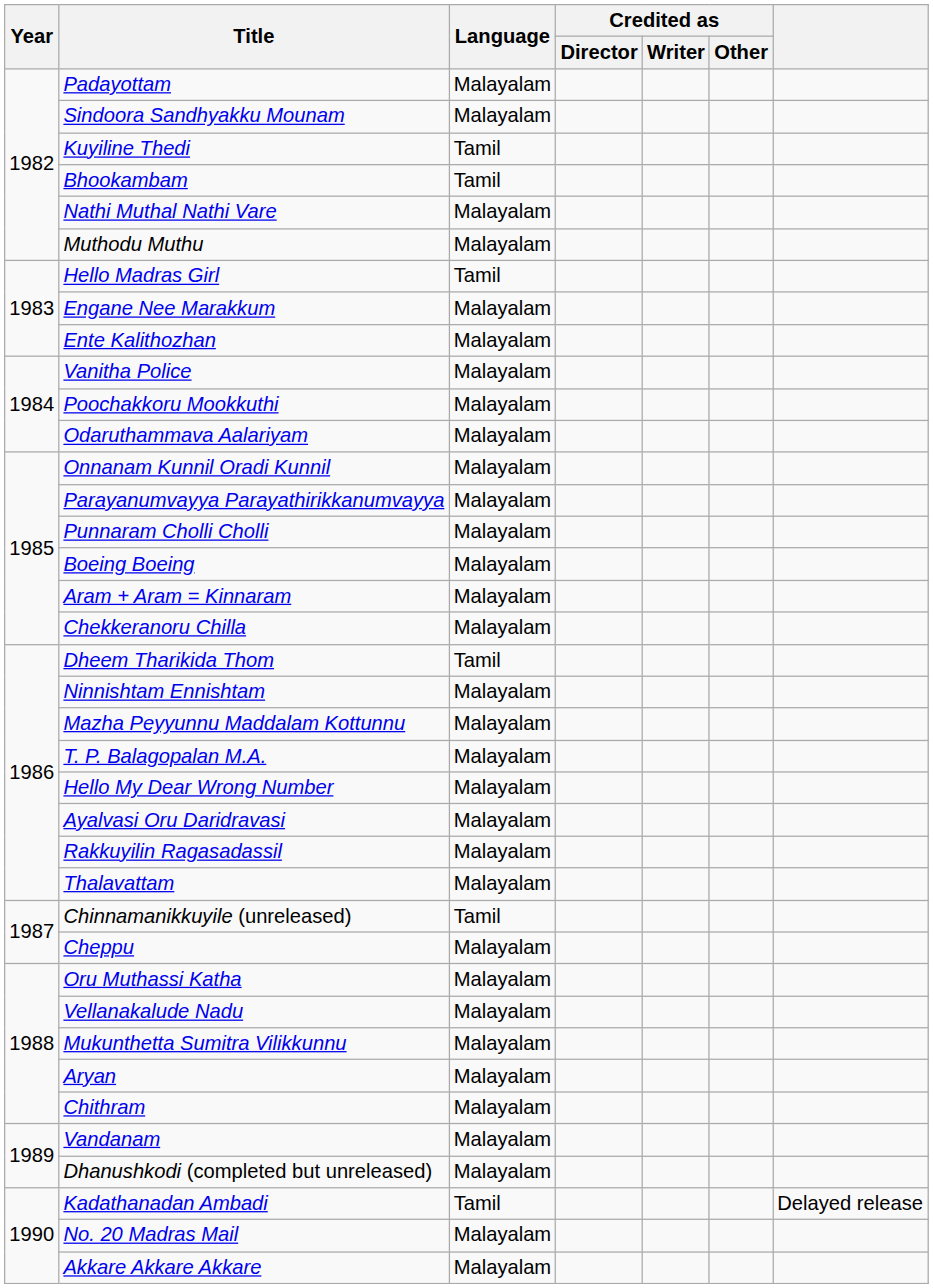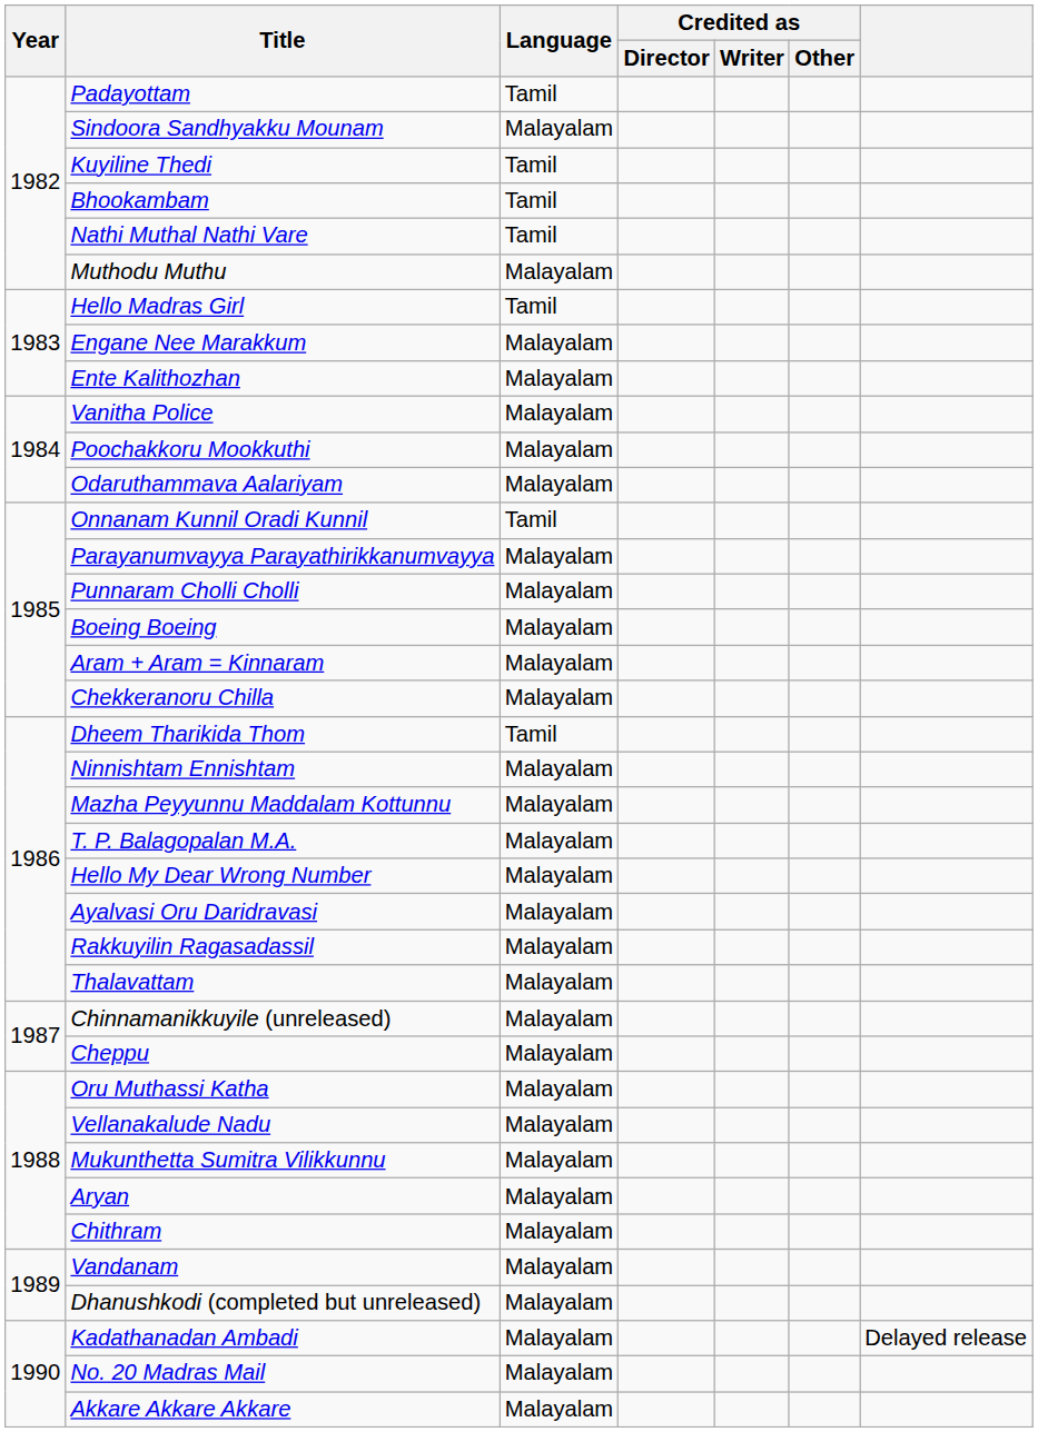 <table class="wikitable sortable">
 <tr>
 <th rowspan="2" scope="col">Year</th>
 <th rowspan="2" scope="col">Title</th>
 <th rowspan="2" scope="col">Language</th>
 <th colspan="3" scope="col">Credited as</th>
 <th rowspan="2" scope="col" class="unsortable"></th>
 </tr>
 <tr>
 <th scope="col">Director</th>
 <th scope="col">Writer</th>
 <th scope="col">Other</th>
 </tr>
 <tr>
 <td rowspan="6">1982</td>
 <td><em><a href='#'>Padayottam</a></em></td>
-<td>Malayalam</td>
+<td>Tamil</td>
 <td></td>
 <td></td>
 <td></td>
 <td></td>
 </tr>
 <tr>
 <td><em><a href='#'>Sindoora Sandhyakku Mounam</a></em></td>
 <td>Malayalam</td>
 <td></td>
 <td></td>
 <td></td>
 <td></td>
 </tr>
 <tr>
 <td><em><a href='#'>Kuyiline Thedi</a></em></td>
 <td>Tamil</td>
 <td></td>
 <td></td>
 <td></td>
 <td></td>
 </tr>
 <tr>
 <td><em><a href='#'>Bhookambam</a></em></td>
 <td>Tamil</td>
 <td></td>
 <td></td>
 <td></td>
 <td></td>
 </tr>
 <tr>
 <td><em><a href='#'>Nathi Muthal Nathi Vare</a></em></td>
-<td>Malayalam</td>
+<td>Tamil</td>
 <td></td>
 <td></td>
 <td></td>
 <td></td>
 </tr>
 <tr>
 <td><em>Muthodu Muthu</em></td>
 <td>Malayalam</td>
 <td></td>
 <td></td>
 <td></td>
 <td></td>
 </tr>
 <tr>
 <td rowspan="3">1983</td>
 <td><em><a href='#'>Hello Madras Girl</a></em></td>
 <td>Tamil</td>
 <td></td>
 <td></td>
 <td></td>
 <td></td>
 </tr>
 <tr>
 <td><em><a href='#'>Engane Nee Marakkum</a></em></td>
 <td>Malayalam</td>
 <td></td>
 <td></td>
 <td></td>
 <td></td>
 </tr>
 <tr>
 <td><em><a href='#'>Ente Kalithozhan</a></em></td>
 <td>Malayalam</td>
 <td></td>
 <td></td>
 <td></td>
 <td></td>
 </tr>
 <tr>
 <td rowspan="3">1984</td>
 <td><em><a href='#'>Vanitha Police</a></em></td>
 <td>Malayalam</td>
 <td></td>
 <td></td>
 <td></td>
 <td></td>
 </tr>
 <tr>
 <td><em><a href='#'>Poochakkoru Mookkuthi</a></em></td>
 <td>Malayalam</td>
 <td></td>
 <td></td>
 <td></td>
 <td></td>
 </tr>
 <tr>
 <td><em><a href='#'>Odaruthammava Aalariyam</a></em></td>
 <td>Malayalam</td>
 <td></td>
 <td></td>
 <td></td>
 <td></td>
 </tr>
 <tr>
 <td rowspan="6">1985</td>
 <td><em><a href='#'>Onnanam Kunnil Oradi Kunnil</a></em></td>
-<td>Malayalam</td>
+<td>Tamil</td>
 <td></td>
 <td></td>
 <td></td>
 <td></td>
 </tr>
 <tr>
 <td><em><a href='#'>Parayanumvayya Parayathirikkanumvayya</a></em></td>
 <td>Malayalam</td>
 <td></td>
 <td></td>
 <td></td>
 <td></td>
 </tr>
 <tr>
 <td><em><a href='#'>Punnaram Cholli Cholli</a></em></td>
 <td>Malayalam</td>
 <td></td>
 <td></td>
 <td></td>
 <td></td>
 </tr>
 <tr>
 <td><em><a href='#'>Boeing Boeing</a></em></td>
 <td>Malayalam</td>
 <td></td>
 <td></td>
 <td></td>
 <td></td>
 </tr>
 <tr>
 <td><em><a href='#'>Aram + Aram = Kinnaram</a></em></td>
 <td>Malayalam</td>
 <td></td>
 <td></td>
 <td></td>
 <td></td>
 </tr>
 <tr>
 <td><em><a href='#'>Chekkeranoru Chilla</a></em></td>
 <td>Malayalam</td>
 <td></td>
 <td></td>
 <td></td>
 <td></td>
 </tr>
 <tr>
 <td rowspan="8">1986</td>
 <td><em><a href='#'>Dheem Tharikida Thom</a></em></td>
 <td>Tamil</td>
 <td></td>
 <td></td>
 <td></td>
 <td></td>
 </tr>
 <tr>
 <td><em><a href='#'>Ninnishtam Ennishtam</a></em></td>
 <td>Malayalam</td>
 <td></td>
 <td></td>
 <td></td>
 <td></td>
 </tr>
 <tr>
 <td><em><a href='#'>Mazha Peyyunnu Maddalam Kottunnu</a></em></td>
 <td>Malayalam</td>
 <td></td>
 <td></td>
 <td></td>
 <td></td>
 </tr>
 <tr>
 <td><em><a href='#'>T. P. Balagopalan M.A.</a></em></td>
 <td>Malayalam</td>
 <td></td>
 <td></td>
 <td></td>
 <td></td>
 </tr>
 <tr>
 <td><em><a href='#'>Hello My Dear Wrong Number</a></em></td>
 <td>Malayalam</td>
 <td></td>
 <td></td>
 <td></td>
 <td></td>
 </tr>
 <tr>
 <td><em><a href='#'>Ayalvasi Oru Daridravasi</a></em></td>
 <td>Malayalam</td>
 <td></td>
 <td></td>
 <td></td>
 <td></td>
 </tr>
 <tr>
 <td><em><a href='#'>Rakkuyilin Ragasadassil</a></em></td>
 <td>Malayalam</td>
 <td></td>
 <td></td>
 <td></td>
 <td></td>
 </tr>
 <tr>
 <td><em><a href='#'>Thalavattam</a></em></td>
 <td>Malayalam</td>
 <td></td>
 <td></td>
 <td></td>
 <td></td>
 </tr>
 <tr>
 <td rowspan="2">1987</td>
 <td><em>Chinnamanikkuyile</em> (unreleased)</td>
-<td>Tamil</td>
+<td>Malayalam</td>
 <td></td>
 <td></td>
 <td></td>
 <td></td>
 </tr>
 <tr>
 <td><em><a href='#'>Cheppu</a></em></td>
 <td>Malayalam</td>
 <td></td>
 <td></td>
 <td></td>
 <td></td>
 </tr>
 <tr>
 <td rowspan="5">1988</td>
 <td><em><a href='#'>Oru Muthassi Katha</a></em></td>
 <td>Malayalam</td>
 <td></td>
 <td></td>
 <td></td>
 <td></td>
 </tr>
 <tr>
 <td><em><a href='#'>Vellanakalude Nadu</a></em></td>
 <td>Malayalam</td>
 <td></td>
 <td></td>
 <td></td>
 <td></td>
 </tr>
 <tr>
 <td><em><a href='#'>Mukunthetta Sumitra Vilikkunnu</a></em></td>
 <td>Malayalam</td>
 <td></td>
 <td></td>
 <td></td>
 <td></td>
 </tr>
 <tr>
 <td><em><a href='#'>Aryan</a></em></td>
 <td>Malayalam</td>
 <td></td>
 <td></td>
 <td></td>
 <td></td>
 </tr>
 <tr>
 <td><em><a href='#'>Chithram</a></em></td>
 <td>Malayalam</td>
 <td></td>
 <td></td>
 <td></td>
 <td></td>
 </tr>
 <tr>
 <td rowspan="2">1989</td>
 <td><em><a href='#'>Vandanam</a></em></td>
 <td>Malayalam</td>
 <td></td>
 <td></td>
 <td></td>
 <td></td>
 </tr>
 <tr>
 <td><em>Dhanushkodi</em> (completed but unreleased)</td>
 <td>Malayalam</td>
 <td></td>
 <td></td>
 <td></td>
 <td></td>
 </tr>
 <tr>
 <td rowspan="3">1990</td>
 <td><em><a href='#'>Kadathanadan Ambadi</a></em></td>
-<td>Tamil</td>
+<td>Malayalam</td>
 <td></td>
 <td></td>
 <td></td>
 <td>Delayed release</td>
 </tr>
 <tr>
 <td><em><a href='#'>No. 20 Madras Mail</a></em></td>
 <td>Malayalam</td>
 <td></td>
 <td></td>
 <td></td>
 <td></td>
 </tr>
 <tr>
 <td><em><a href='#'>Akkare Akkare Akkare</a></em></td>
 <td>Malayalam</td>
 <td></td>
 <td></td>
 <td></td>
 <td></td>
 </tr>
 </table>
